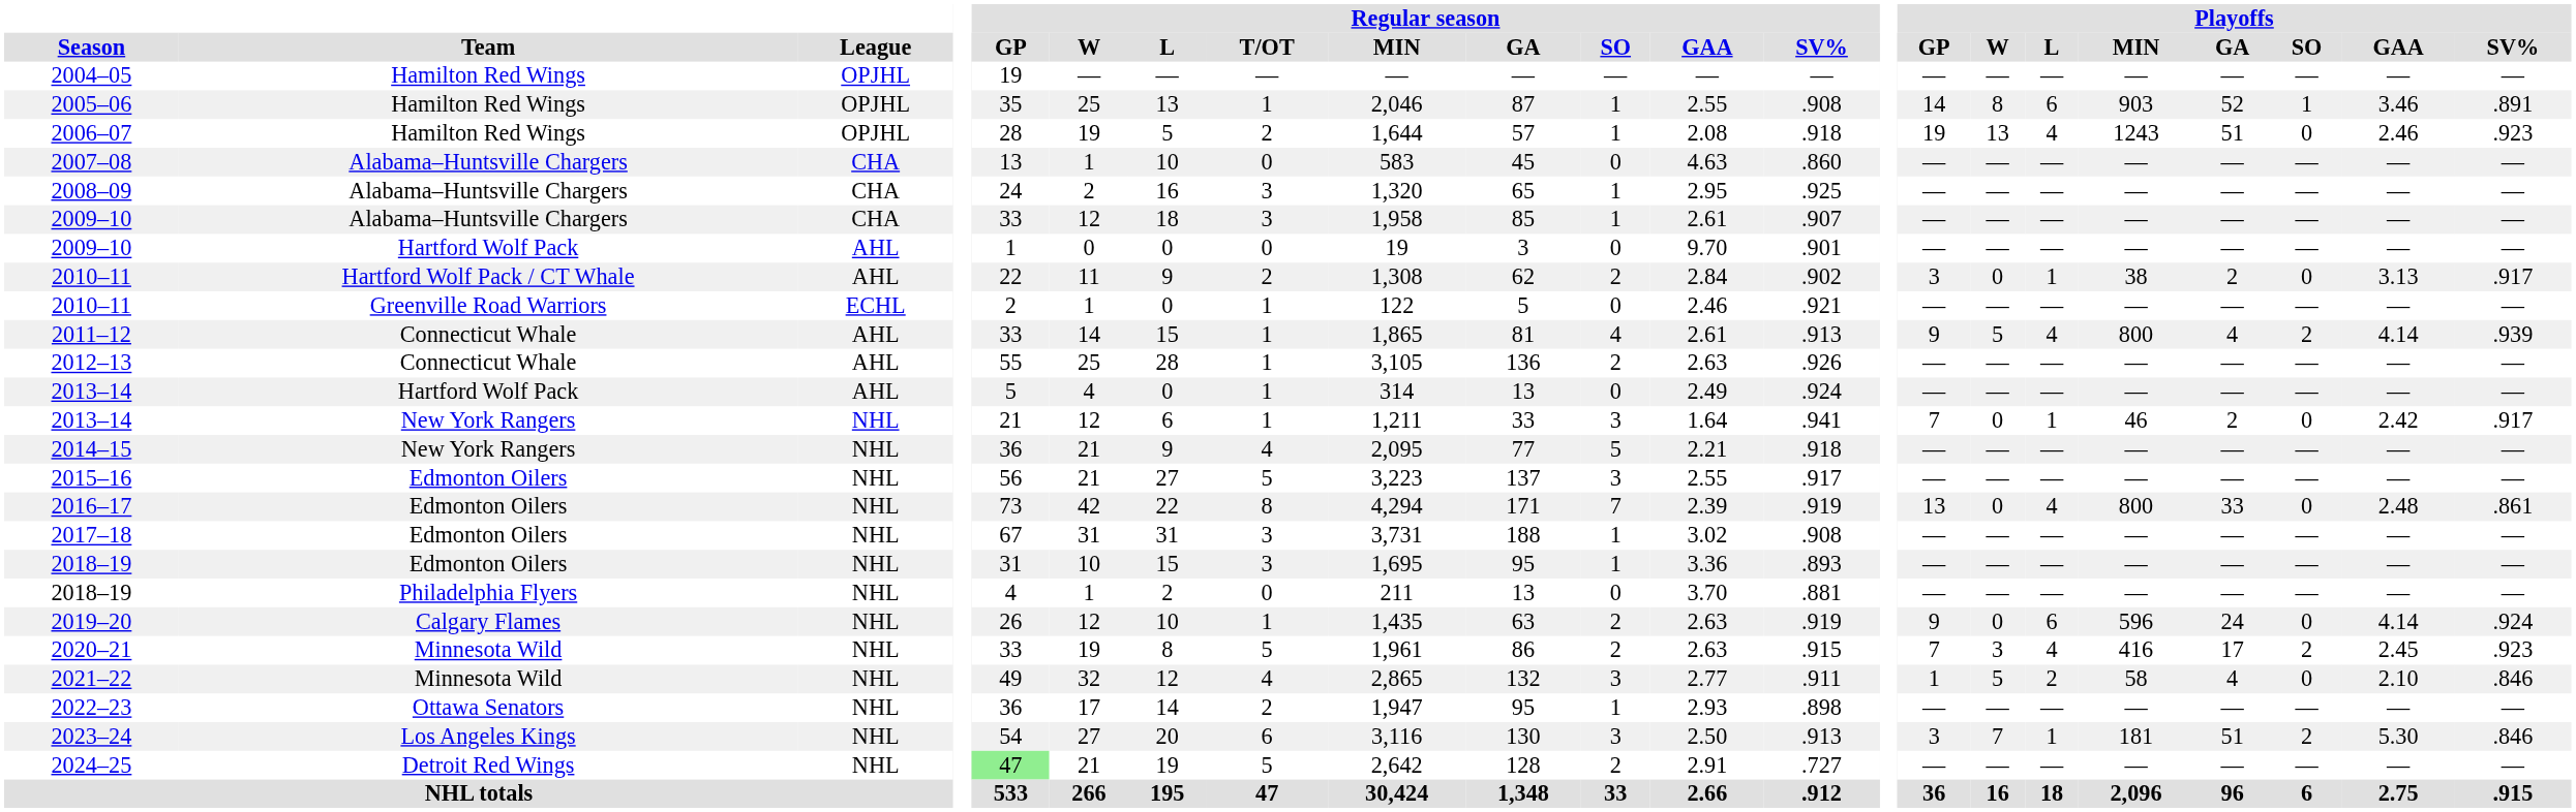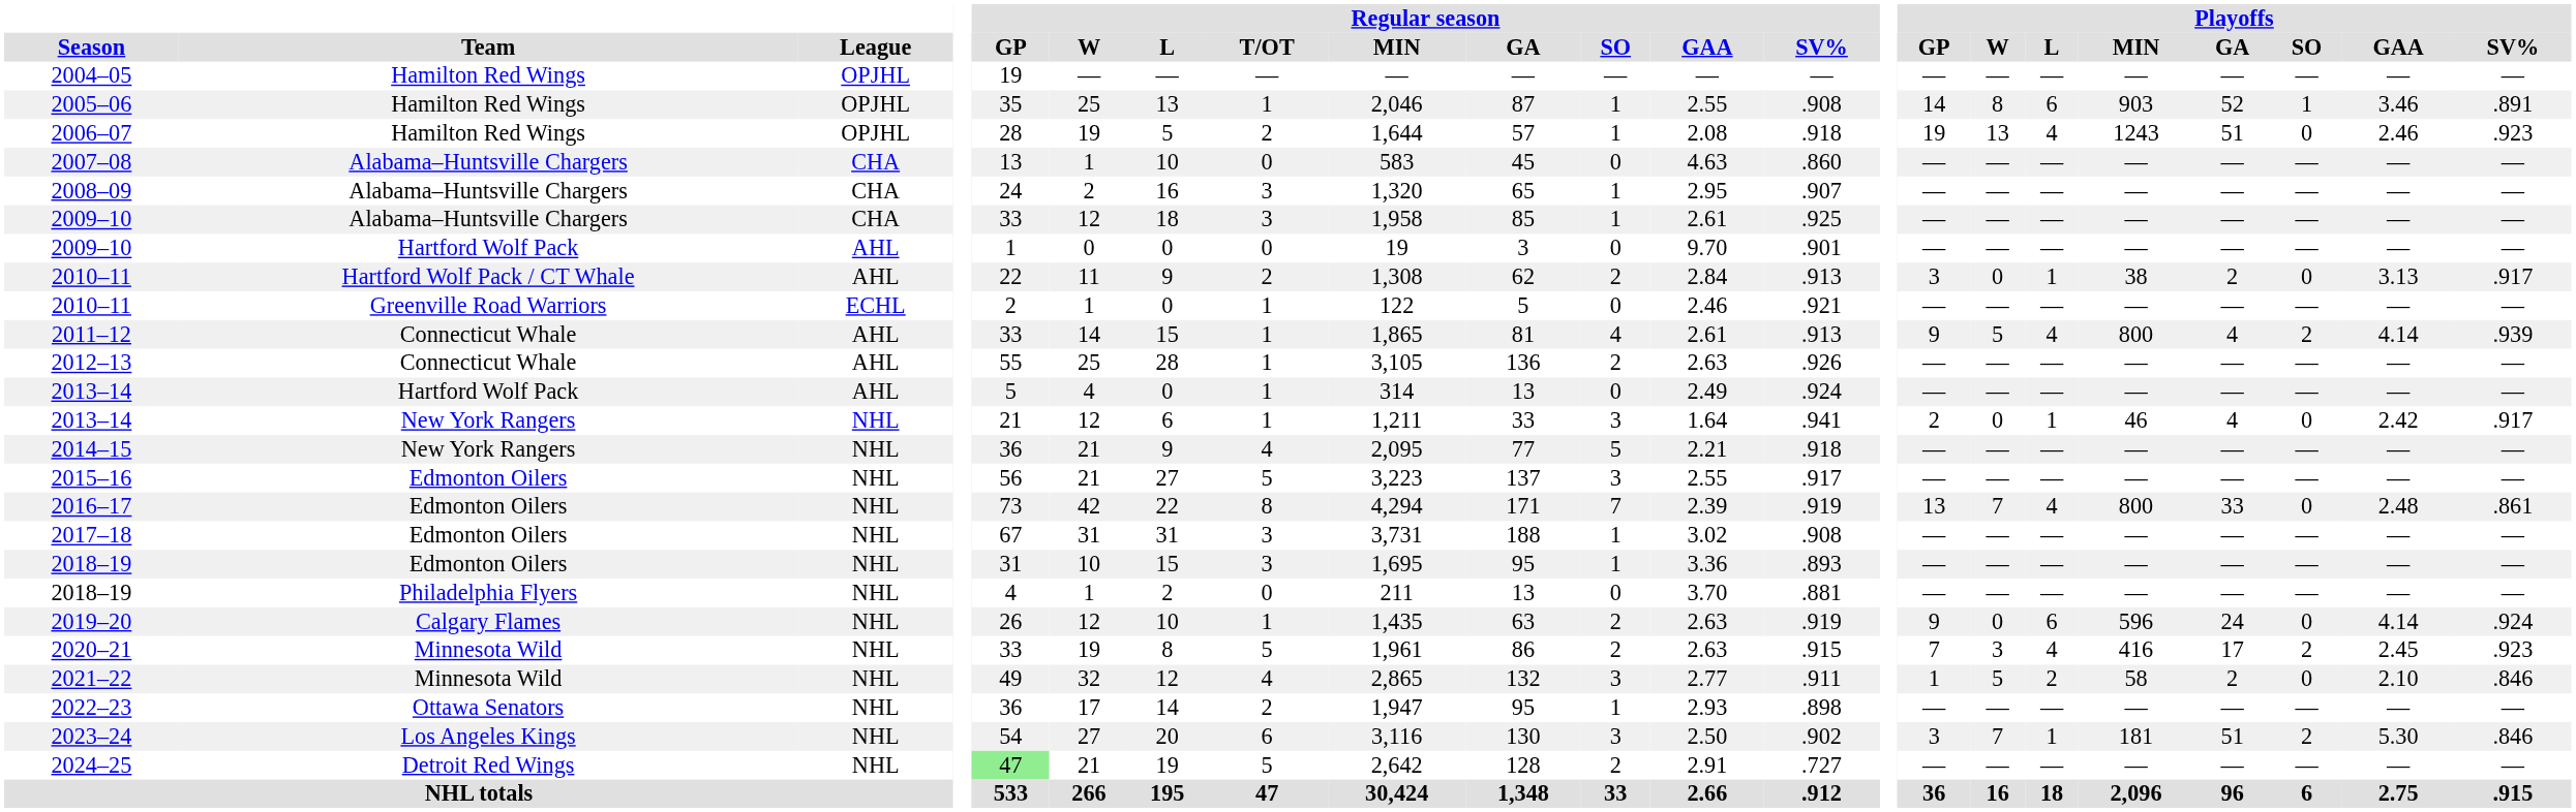 <table border="0" cellpadding="1" cellspacing="0" style="text-align:center; width:90%">
 <tr bgcolor="#e0e0e0">
 <th colspan="3" bgcolor="#ffffff"> </th>
 <th rowspan="99" bgcolor="#ffffff"> </th>
 <th colspan="9"><a href='#'>Regular season</a></th>
 <th rowspan="99" bgcolor="#ffffff"> </th>
 <th colspan="8"><a href='#'>Playoffs</a></th>
 </tr>
 <tr bgcolor="#e0e0e0">
 <th><a href='#'>Season</a></th>
 <th>Team</th>
 <th>League</th>
 <th>GP</th>
 <th>W</th>
 <th>L</th>
 <th>T/OT</th>
 <th>MIN</th>
 <th>GA</th>
 <th><a href='#'>SO</a></th>
 <th><a href='#'>GAA</a></th>
 <th><a href='#'>SV%</a></th>
 <th>GP</th>
 <th>W</th>
 <th>L</th>
 <th>MIN</th>
 <th>GA</th>
 <th>SO</th>
 <th>GAA</th>
 <th>SV%</th>
 </tr>
 <tr>
 <td><a href='#'>2004–05</a></td>
 <td><a href='#'>Hamilton Red Wings</a></td>
 <td><a href='#'>OPJHL</a></td>
 <td>19</td>
 <td>—</td>
 <td>—</td>
 <td>—</td>
 <td>—</td>
 <td>—</td>
 <td>—</td>
 <td>—</td>
 <td>—</td>
 <td>—</td>
 <td>—</td>
 <td>—</td>
 <td>—</td>
 <td>—</td>
 <td>—</td>
 <td>—</td>
 <td>—</td>
 </tr>
 <tr style="background:#f0f0f0;">
 <td><a href='#'>2005–06</a></td>
 <td>Hamilton Red Wings</td>
 <td>OPJHL</td>
 <td>35</td>
 <td>25</td>
 <td>13</td>
 <td>1</td>
 <td>2,046</td>
 <td>87</td>
 <td>1</td>
 <td>2.55</td>
 <td>.908</td>
 <td>14</td>
 <td>8</td>
 <td>6</td>
 <td>903</td>
 <td>52</td>
 <td>1</td>
 <td>3.46</td>
 <td>.891</td>
 </tr>
 <tr>
 <td><a href='#'>2006–07</a></td>
 <td>Hamilton Red Wings</td>
 <td>OPJHL</td>
 <td>28</td>
 <td>19</td>
 <td>5</td>
 <td>2</td>
 <td>1,644</td>
 <td>57</td>
 <td>1</td>
 <td>2.08</td>
 <td>.918</td>
 <td>19</td>
 <td>13</td>
 <td>4</td>
 <td>1243</td>
 <td>51</td>
 <td>0</td>
 <td>2.46</td>
 <td>.923</td>
 </tr>
 <tr style="background:#f0f0f0;">
 <td><a href='#'>2007–08</a></td>
 <td><a href='#'>Alabama–Huntsville Chargers</a></td>
 <td><a href='#'>CHA</a></td>
 <td>13</td>
 <td>1</td>
 <td>10</td>
 <td>0</td>
 <td>583</td>
 <td>45</td>
 <td>0</td>
 <td>4.63</td>
 <td>.860</td>
 <td>—</td>
 <td>—</td>
 <td>—</td>
 <td>—</td>
 <td>—</td>
 <td>—</td>
 <td>—</td>
 <td>—</td>
 </tr>
 <tr>
 <td><a href='#'>2008–09</a></td>
 <td>Alabama–Huntsville Chargers</td>
 <td>CHA</td>
 <td>24</td>
 <td>2</td>
 <td>16</td>
 <td>3</td>
 <td>1,320</td>
 <td>65</td>
 <td>1</td>
 <td>2.95</td>
-<td>.925</td>
+<td>.907</td>
 <td>—</td>
 <td>—</td>
 <td>—</td>
 <td>—</td>
 <td>—</td>
 <td>—</td>
 <td>—</td>
 <td>—</td>
 </tr>
 <tr style="background:#f0f0f0;">
 <td><a href='#'>2009–10</a></td>
 <td>Alabama–Huntsville Chargers</td>
 <td>CHA</td>
 <td>33</td>
 <td>12</td>
 <td>18</td>
 <td>3</td>
 <td>1,958</td>
 <td>85</td>
 <td>1</td>
 <td>2.61</td>
-<td>.907</td>
+<td>.925</td>
 <td>—</td>
 <td>—</td>
 <td>—</td>
 <td>—</td>
 <td>—</td>
 <td>—</td>
 <td>—</td>
 <td>—</td>
 </tr>
 <tr>
 <td><a href='#'>2009–10</a></td>
 <td><a href='#'>Hartford Wolf Pack</a></td>
 <td><a href='#'>AHL</a></td>
 <td>1</td>
 <td>0</td>
 <td>0</td>
 <td>0</td>
 <td>19</td>
 <td>3</td>
 <td>0</td>
 <td>9.70</td>
 <td>.901</td>
 <td>—</td>
 <td>—</td>
 <td>—</td>
 <td>—</td>
 <td>—</td>
 <td>—</td>
 <td>—</td>
 <td>—</td>
 </tr>
 <tr style="background:#f0f0f0;">
 <td><a href='#'>2010–11</a></td>
 <td><a href='#'>Hartford Wolf Pack / CT Whale</a></td>
 <td>AHL</td>
 <td>22</td>
 <td>11</td>
 <td>9</td>
 <td>2</td>
 <td>1,308</td>
 <td>62</td>
 <td>2</td>
 <td>2.84</td>
-<td>.902</td>
+<td>.913</td>
 <td>3</td>
 <td>0</td>
 <td>1</td>
 <td>38</td>
 <td>2</td>
 <td>0</td>
 <td>3.13</td>
 <td>.917</td>
 </tr>
 <tr>
 <td><a href='#'>2010–11</a></td>
 <td><a href='#'>Greenville Road Warriors</a></td>
 <td><a href='#'>ECHL</a></td>
 <td>2</td>
 <td>1</td>
 <td>0</td>
 <td>1</td>
 <td>122</td>
 <td>5</td>
 <td>0</td>
 <td>2.46</td>
 <td>.921</td>
 <td>—</td>
 <td>—</td>
 <td>—</td>
 <td>—</td>
 <td>—</td>
 <td>—</td>
 <td>—</td>
 <td>—</td>
 </tr>
 <tr style="background:#f0f0f0;">
 <td><a href='#'>2011–12</a></td>
 <td>Connecticut Whale</td>
 <td>AHL</td>
 <td>33</td>
 <td>14</td>
 <td>15</td>
 <td>1</td>
 <td>1,865</td>
 <td>81</td>
 <td>4</td>
 <td>2.61</td>
 <td>.913</td>
 <td>9</td>
 <td>5</td>
 <td>4</td>
 <td>800</td>
 <td>4</td>
 <td>2</td>
 <td>4.14</td>
 <td>.939</td>
 </tr>
 <tr>
 <td><a href='#'>2012–13</a></td>
 <td>Connecticut Whale</td>
 <td>AHL</td>
 <td>55</td>
 <td>25</td>
 <td>28</td>
 <td>1</td>
 <td>3,105</td>
 <td>136</td>
 <td>2</td>
 <td>2.63</td>
 <td>.926</td>
 <td>—</td>
 <td>—</td>
 <td>—</td>
 <td>—</td>
 <td>—</td>
 <td>—</td>
 <td>—</td>
 <td>—</td>
 </tr>
 <tr style="background:#f0f0f0;">
 <td><a href='#'>2013–14</a></td>
 <td>Hartford Wolf Pack</td>
 <td>AHL</td>
 <td>5</td>
 <td>4</td>
 <td>0</td>
 <td>1</td>
 <td>314</td>
 <td>13</td>
 <td>0</td>
 <td>2.49</td>
 <td>.924</td>
 <td>—</td>
 <td>—</td>
 <td>—</td>
 <td>—</td>
 <td>—</td>
 <td>—</td>
 <td>—</td>
 <td>—</td>
 </tr>
 <tr>
 <td><a href='#'>2013–14</a></td>
 <td><a href='#'>New York Rangers</a></td>
 <td><a href='#'>NHL</a></td>
 <td>21</td>
 <td>12</td>
 <td>6</td>
 <td>1</td>
 <td>1,211</td>
 <td>33</td>
 <td>3</td>
 <td>1.64</td>
 <td>.941</td>
-<td>7</td>
+<td>2</td>
 <td>0</td>
 <td>1</td>
 <td>46</td>
-<td>2</td>
+<td>4</td>
 <td>0</td>
 <td>2.42</td>
 <td>.917</td>
 </tr>
 <tr style="background:#f0f0f0;">
 <td><a href='#'>2014–15</a></td>
 <td>New York Rangers</td>
 <td>NHL</td>
 <td>36</td>
 <td>21</td>
 <td>9</td>
 <td>4</td>
 <td>2,095</td>
 <td>77</td>
 <td>5</td>
 <td>2.21</td>
 <td>.918</td>
 <td>—</td>
 <td>—</td>
 <td>—</td>
 <td>—</td>
 <td>—</td>
 <td>—</td>
 <td>—</td>
 <td>—</td>
 </tr>
 <tr>
 <td><a href='#'>2015–16</a></td>
 <td><a href='#'>Edmonton Oilers</a></td>
 <td>NHL</td>
 <td>56</td>
 <td>21</td>
 <td>27</td>
 <td>5</td>
 <td>3,223</td>
 <td>137</td>
 <td>3</td>
 <td>2.55</td>
 <td>.917</td>
 <td>—</td>
 <td>—</td>
 <td>—</td>
 <td>—</td>
 <td>—</td>
 <td>—</td>
 <td>—</td>
 <td>—</td>
 </tr>
 <tr style="background:#f0f0f0;">
 <td><a href='#'>2016–17</a></td>
 <td>Edmonton Oilers</td>
 <td>NHL</td>
 <td>73</td>
 <td>42</td>
 <td>22</td>
 <td>8</td>
 <td>4,294</td>
 <td>171</td>
 <td>7</td>
 <td>2.39</td>
 <td>.919</td>
 <td>13</td>
-<td>0</td>
+<td>7</td>
 <td>4</td>
 <td>800</td>
 <td>33</td>
 <td>0</td>
 <td>2.48</td>
 <td>.861</td>
 </tr>
 <tr>
 <td><a href='#'>2017–18</a></td>
 <td>Edmonton Oilers</td>
 <td>NHL</td>
 <td>67</td>
 <td>31</td>
 <td>31</td>
 <td>3</td>
 <td>3,731</td>
 <td>188</td>
 <td>1</td>
 <td>3.02</td>
 <td>.908</td>
 <td>—</td>
 <td>—</td>
 <td>—</td>
 <td>—</td>
 <td>—</td>
 <td>—</td>
 <td>—</td>
 <td>—</td>
 </tr>
 <tr style="background:#f0f0f0;">
 <td><a href='#'>2018–19</a></td>
 <td>Edmonton Oilers</td>
 <td>NHL</td>
 <td>31</td>
 <td>10</td>
 <td>15</td>
 <td>3</td>
 <td>1,695</td>
 <td>95</td>
 <td>1</td>
 <td>3.36</td>
 <td>.893</td>
 <td>—</td>
 <td>—</td>
 <td>—</td>
 <td>—</td>
 <td>—</td>
 <td>—</td>
 <td>—</td>
 <td>—</td>
 </tr>
 <tr>
 <td>2018–19</td>
 <td><a href='#'>Philadelphia Flyers</a></td>
 <td>NHL</td>
 <td>4</td>
 <td>1</td>
 <td>2</td>
 <td>0</td>
 <td>211</td>
 <td>13</td>
 <td>0</td>
 <td>3.70</td>
 <td>.881</td>
 <td>—</td>
 <td>—</td>
 <td>—</td>
 <td>—</td>
 <td>—</td>
 <td>—</td>
 <td>—</td>
 <td>—</td>
 </tr>
 <tr style="background:#f0f0f0;">
 <td><a href='#'>2019–20</a></td>
 <td><a href='#'>Calgary Flames</a></td>
 <td>NHL</td>
 <td>26</td>
 <td>12</td>
 <td>10</td>
 <td>1</td>
 <td>1,435</td>
 <td>63</td>
 <td>2</td>
 <td>2.63</td>
 <td>.919</td>
 <td>9</td>
 <td>0</td>
 <td>6</td>
 <td>596</td>
 <td>24</td>
 <td>0</td>
 <td>4.14</td>
 <td>.924</td>
 </tr>
 <tr>
 <td><a href='#'>2020–21</a></td>
 <td><a href='#'>Minnesota Wild</a></td>
 <td>NHL</td>
 <td>33</td>
 <td>19</td>
 <td>8</td>
 <td>5</td>
 <td>1,961</td>
 <td>86</td>
 <td>2</td>
 <td>2.63</td>
 <td>.915</td>
 <td>7</td>
 <td>3</td>
 <td>4</td>
 <td>416</td>
 <td>17</td>
 <td>2</td>
 <td>2.45</td>
 <td>.923</td>
 </tr>
 <tr style="background:#f0f0f0;">
 <td><a href='#'>2021–22</a></td>
 <td>Minnesota Wild</td>
 <td>NHL</td>
 <td>49</td>
 <td>32</td>
 <td>12</td>
 <td>4</td>
 <td>2,865</td>
 <td>132</td>
 <td>3</td>
 <td>2.77</td>
 <td>.911</td>
 <td>1</td>
 <td>5</td>
 <td>2</td>
 <td>58</td>
-<td>4</td>
+<td>2</td>
 <td>0</td>
 <td>2.10</td>
 <td>.846</td>
 </tr>
 <tr>
 <td><a href='#'>2022–23</a></td>
 <td><a href='#'>Ottawa Senators</a></td>
 <td>NHL</td>
 <td>36</td>
 <td>17</td>
 <td>14</td>
 <td>2</td>
 <td>1,947</td>
 <td>95</td>
 <td>1</td>
 <td>2.93</td>
 <td>.898</td>
 <td>—</td>
 <td>—</td>
 <td>—</td>
 <td>—</td>
 <td>—</td>
 <td>—</td>
 <td>—</td>
 <td>—</td>
 </tr>
 <tr style="background:#f0f0f0;">
 <td><a href='#'>2023–24</a></td>
 <td><a href='#'>Los Angeles Kings</a></td>
 <td>NHL</td>
 <td>54</td>
 <td>27</td>
 <td>20</td>
 <td>6</td>
 <td>3,116</td>
 <td>130</td>
 <td>3</td>
 <td>2.50</td>
-<td>.913</td>
+<td>.902</td>
 <td>3</td>
 <td>7</td>
 <td>1</td>
 <td>181</td>
 <td>51</td>
 <td>2</td>
 <td>5.30</td>
 <td>.846</td>
 </tr>
 <tr>
 <td><a href='#'>2024–25</a></td>
 <td><a href='#'>Detroit Red Wings</a></td>
 <td>NHL</td>
 <td style="background: lightgreen;">47</td>
 <td>21</td>
 <td>19</td>
 <td>5</td>
 <td>2,642</td>
 <td>128</td>
 <td>2</td>
 <td>2.91</td>
 <td>.727</td>
 <td>—</td>
 <td>—</td>
 <td>—</td>
 <td>—</td>
 <td>—</td>
 <td>—</td>
 <td>—</td>
 <td>—</td>
 </tr>
 <tr bgcolor="#e0e0e0">
 <th colspan="3">NHL totals</th>
 <th>533</th>
 <th>266</th>
 <th>195</th>
 <th>47</th>
 <th>30,424</th>
 <th>1,348</th>
 <th>33</th>
 <th>2.66</th>
 <th>.912</th>
 <th>36</th>
 <th>16</th>
 <th>18</th>
 <th>2,096</th>
 <th>96</th>
 <th>6</th>
 <th>2.75</th>
 <th>.915</th>
 </tr>
 </table>
